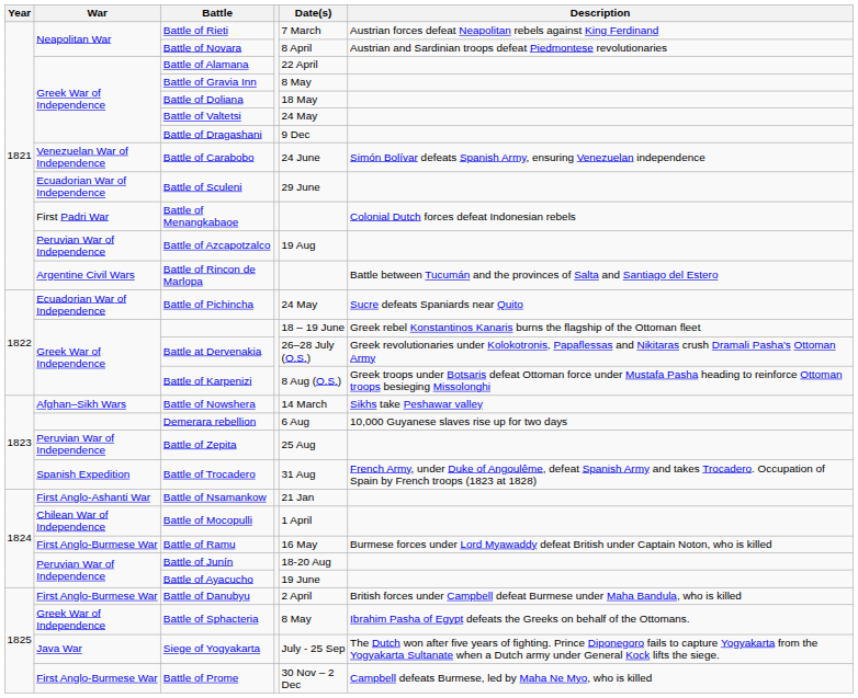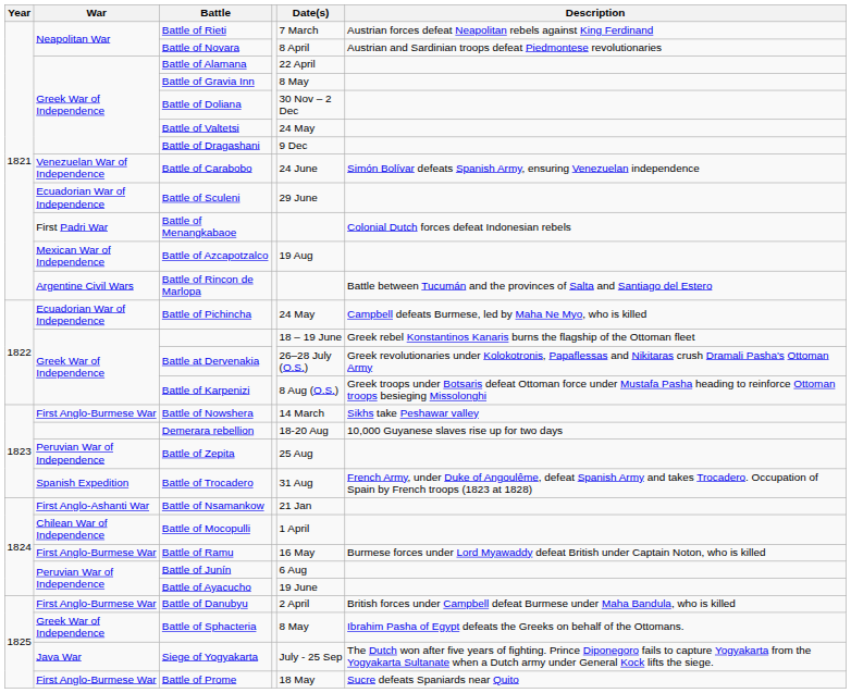 <table class="wikitable sortable">
 <tr>
 <th class="unsortable">Year</th>
 <th>War</th>
 <th class="unsortable">Battle</th>
 <th></th>
 <th>Date(s)</th>
 <th class="unsortable">Description</th>
 </tr>
 <tr>
 <td rowspan="12">1821</td>
 <td rowspan="2"><a href='#'>Neapolitan War</a></td>
 <td><a href='#'>Battle of Rieti</a></td>
 <td rowspan="6"></td>
 <td>7 March</td>
 <td>Austrian forces defeat <a href='#'>Neapolitan</a> rebels against <a href='#'>King Ferdinand</a></td>
 </tr>
 <tr>
 <td><a href='#'>Battle of Novara</a></td>
 <td>8 April</td>
 <td>Austrian and Sardinian troops defeat <a href='#'>Piedmontese</a> revolutionaries</td>
 </tr>
 <tr>
 <td rowspan="5"><a href='#'>Greek War of Independence</a></td>
 <td><a href='#'>Battle of Alamana</a></td>
 <td>22 April</td>
 <td></td>
 </tr>
 <tr>
 <td><a href='#'>Battle of Gravia Inn</a></td>
 <td>8 May</td>
 <td></td>
 </tr>
 <tr>
 <td><a href='#'>Battle of Doliana</a></td>
-<td>18 May</td>
+<td>30 Nov – 2 Dec</td>
 <td></td>
 </tr>
 <tr>
 <td><a href='#'>Battle of Valtetsi</a></td>
 <td>24 May</td>
 <td></td>
 </tr>
 <tr>
 <td><a href='#'>Battle of Dragashani</a></td>
 <td></td>
 <td>9 Dec</td>
 <td></td>
 </tr>
 <tr>
 <td><a href='#'>Venezuelan War of Independence</a></td>
 <td><a href='#'>Battle of Carabobo</a></td>
 <td></td>
 <td>24 June</td>
 <td><a href='#'>Simón Bolívar</a> defeats <a href='#'>Spanish Army</a>, ensuring <a href='#'>Venezuelan</a> independence</td>
 </tr>
 <tr>
 <td><a href='#'>Ecuadorian War of Independence</a></td>
 <td><a href='#'>Battle of Sculeni</a></td>
 <td></td>
 <td>29 June</td>
 <td></td>
 </tr>
 <tr>
 <td>First <a href='#'>Padri War</a></td>
 <td><a href='#'>Battle of Menangkabaoe</a></td>
 <td></td>
 <td></td>
 <td><a href='#'>Colonial Dutch</a> forces defeat Indonesian rebels</td>
 </tr>
 <tr>
-<td><a href='#'>Peruvian War of Independence</a></td>
+<td><a href='#'>Mexican War of Independence</a></td>
 <td><a href='#'>Battle of Azcapotzalco</a></td>
 <td></td>
 <td>19 Aug</td>
 <td></td>
 </tr>
 <tr>
 <td><a href='#'>Argentine Civil Wars</a></td>
 <td><a href='#'>Battle of Rincon de Marlopa</a></td>
 <td></td>
 <td></td>
 <td>Battle between <a href='#'>Tucumán</a> and the provinces of <a href='#'>Salta</a> and <a href='#'>Santiago del Estero</a></td>
 </tr>
 <tr>
 <td rowspan="4">1822</td>
 <td><a href='#'>Ecuadorian War of Independence</a></td>
 <td><a href='#'>Battle of Pichincha</a></td>
 <td></td>
 <td>24 May</td>
-<td><a href='#'>Sucre</a> defeats Spaniards near <a href='#'>Quito</a></td>
+<td><a href='#'>Campbell</a> defeats Burmese, led by <a href='#'>Maha Ne Myo</a>, who is killed</td>
 </tr>
 <tr>
 <td rowspan="3"><a href='#'>Greek War of Independence</a></td>
 <td></td>
 <td rowspan="3"></td>
 <td>18 – 19 June</td>
 <td>Greek rebel <a href='#'>Konstantinos Kanaris</a> burns the flagship of the Ottoman fleet</td>
 </tr>
 <tr>
 <td><a href='#'>Battle at Dervenakia</a></td>
 <td>26–28 July (<a href='#'>O.S.</a>)</td>
 <td>Greek revolutionaries under <a href='#'>Kolokotronis</a>, <a href='#'>Papaflessas</a> and <a href='#'>Nikitaras</a> crush <a href='#'>Dramali Pasha's</a> <a href='#'>Ottoman Army</a></td>
 </tr>
 <tr>
 <td><a href='#'>Battle of Karpenizi</a></td>
 <td>8 Aug (<a href='#'>O.S.</a>)</td>
 <td>Greek troops under <a href='#'>Botsaris</a> defeat Ottoman force under <a href='#'>Mustafa Pasha</a> heading to reinforce <a href='#'>Ottoman troops</a> besieging <a href='#'>Missolonghi</a></td>
 </tr>
 <tr>
 <td rowspan="4">1823</td>
-<td><a href='#'>Afghan–Sikh Wars</a></td>
+<td><a href='#'>First Anglo-Burmese War</a></td>
 <td><a href='#'>Battle of Nowshera</a></td>
 <td></td>
 <td>14 March</td>
 <td><a href='#'>Sikhs</a> take <a href='#'>Peshawar valley</a></td>
 </tr>
 <tr>
 <td></td>
 <td><a href='#'>Demerara rebellion</a></td>
 <td></td>
-<td>6 Aug</td>
+<td>18-20 Aug</td>
 <td>10,000 Guyanese slaves rise up for two days</td>
 </tr>
 <tr>
 <td><a href='#'>Peruvian War of Independence</a></td>
 <td><a href='#'>Battle of Zepita</a></td>
 <td></td>
 <td>25 Aug</td>
 <td></td>
 </tr>
 <tr>
 <td><a href='#'>Spanish Expedition</a></td>
 <td><a href='#'>Battle of Trocadero</a></td>
 <td></td>
 <td>31 Aug</td>
 <td><a href='#'>French Army</a>, under <a href='#'>Duke of Angoulême</a>, defeat <a href='#'>Spanish Army</a> and takes <a href='#'>Trocadero</a>. Occupation of Spain by French troops (1823 at 1828)</td>
 </tr>
 <tr>
 <td rowspan="5">1824</td>
 <td><a href='#'>First Anglo-Ashanti War</a></td>
 <td><a href='#'>Battle of Nsamankow</a></td>
 <td></td>
 <td>21 Jan</td>
 <td></td>
 </tr>
 <tr>
 <td><a href='#'>Chilean War of Independence</a></td>
 <td><a href='#'>Battle of Mocopulli</a></td>
 <td></td>
 <td>1 April</td>
 <td></td>
 </tr>
 <tr>
 <td><a href='#'>First Anglo-Burmese War</a></td>
 <td><a href='#'>Battle of Ramu</a></td>
 <td></td>
 <td>16 May</td>
 <td>Burmese forces under <a href='#'>Lord Myawaddy</a> defeat British under Captain Noton, who is killed</td>
 </tr>
 <tr>
 <td rowspan="2"><a href='#'>Peruvian War of Independence</a></td>
 <td><a href='#'>Battle of Junín</a></td>
 <td rowspan="2"></td>
-<td>18-20 Aug</td>
+<td>6 Aug</td>
 <td></td>
 </tr>
 <tr>
 <td><a href='#'>Battle of Ayacucho</a></td>
 <td>19 June</td>
 <td></td>
 </tr>
 <tr>
 <td rowspan="4">1825</td>
 <td><a href='#'>First Anglo-Burmese War</a></td>
 <td><a href='#'>Battle of Danubyu</a></td>
 <td></td>
 <td>2 April</td>
 <td>British forces under <a href='#'>Campbell</a> defeat Burmese under <a href='#'>Maha Bandula</a>, who is killed</td>
 </tr>
 <tr>
 <td><a href='#'>Greek War of Independence</a></td>
 <td><a href='#'>Battle of Sphacteria</a></td>
 <td></td>
 <td>8 May</td>
 <td><a href='#'>Ibrahim Pasha of Egypt</a> defeats the Greeks on behalf of the Ottomans.</td>
 </tr>
 <tr>
 <td><a href='#'>Java War</a></td>
 <td><a href='#'>Siege of Yogyakarta</a></td>
 <td></td>
 <td>July - 25 Sep</td>
 <td>The <a href='#'>Dutch</a> won after five years of fighting. Prince <a href='#'>Diponegoro</a> fails to capture <a href='#'>Yogyakarta</a> from the <a href='#'>Yogyakarta Sultanate</a> when a Dutch army under General <a href='#'>Kock</a> lifts the siege.</td>
 </tr>
 <tr>
 <td><a href='#'>First Anglo-Burmese War</a></td>
 <td><a href='#'>Battle of Prome</a></td>
 <td></td>
-<td>30 Nov – 2 Dec</td>
-<td><a href='#'>Campbell</a> defeats Burmese, led by <a href='#'>Maha Ne Myo</a>, who is killed</td>
+<td>18 May</td>
+<td><a href='#'>Sucre</a> defeats Spaniards near <a href='#'>Quito</a></td>
 </tr>
 </table>
